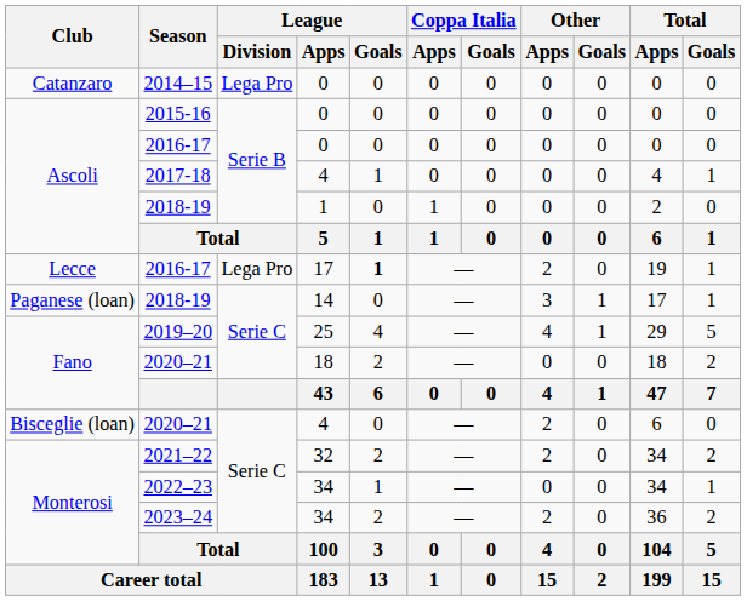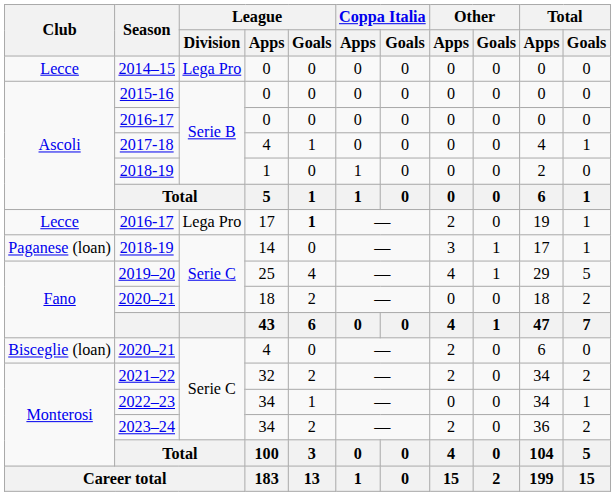 <table class="wikitable" style="text-align: center;">
 <tr>
 <th rowspan="2">Club</th>
 <th rowspan="2">Season</th>
 <th colspan="3">League</th>
 <th colspan="2"><a href='#'>Coppa Italia</a></th>
 <th colspan="2">Other</th>
 <th colspan="2">Total</th>
 </tr>
 <tr>
 <th>Division</th>
 <th>Apps</th>
 <th>Goals</th>
 <th>Apps</th>
 <th>Goals</th>
 <th>Apps</th>
 <th>Goals</th>
 <th>Apps</th>
 <th>Goals</th>
 </tr>
 <tr>
-<td><a href='#'>Catanzaro</a></td>
+<td><a href='#'>Lecce</a></td>
 <td><a href='#'>2014–15</a></td>
 <td><a href='#'>Lega Pro</a></td>
 <td>0</td>
 <td>0</td>
 <td>0</td>
 <td>0</td>
 <td>0</td>
 <td>0</td>
 <td>0</td>
 <td>0</td>
 </tr>
 <tr>
 <td rowspan="5"><a href='#'>Ascoli</a></td>
 <td><a href='#'>2015-16</a></td>
 <td rowspan="4"><a href='#'>Serie B</a></td>
 <td>0</td>
 <td>0</td>
 <td>0</td>
 <td>0</td>
 <td>0</td>
 <td>0</td>
 <td>0</td>
 <td>0</td>
 </tr>
 <tr>
 <td><a href='#'>2016-17</a></td>
 <td>0</td>
 <td>0</td>
 <td>0</td>
 <td>0</td>
 <td>0</td>
 <td>0</td>
 <td>0</td>
 <td>0</td>
 </tr>
 <tr>
 <td><a href='#'>2017-18</a></td>
 <td>4</td>
 <td>1</td>
 <td>0</td>
 <td>0</td>
 <td>0</td>
 <td>0</td>
 <td>4</td>
 <td>1</td>
 </tr>
 <tr>
 <td><a href='#'>2018-19</a></td>
 <td>1</td>
 <td>0</td>
 <td>1</td>
 <td>0</td>
 <td>0</td>
 <td>0</td>
 <td>2</td>
 <td>0</td>
 </tr>
 <tr>
 <th colspan="2">Total</th>
 <th>5</th>
 <th>1</th>
 <th>1</th>
 <th>0</th>
 <th>0</th>
 <th>0</th>
 <th>6</th>
 <th>1</th>
 </tr>
 <tr>
 <td><a href='#'>Lecce</a></td>
 <td><a href='#'>2016-17</a></td>
 <td>Lega Pro</td>
 <td>17</td>
 <td><strong>1</strong></td>
 <td colspan="2">—</td>
 <td>2</td>
 <td>0</td>
 <td>19</td>
 <td>1</td>
 </tr>
 <tr>
 <td><a href='#'>Paganese</a> (loan)</td>
 <td><a href='#'>2018-19</a></td>
 <td rowspan="3"><a href='#'>Serie C</a></td>
 <td>14</td>
 <td>0</td>
 <td colspan="2">—</td>
 <td>3</td>
 <td>1</td>
 <td>17</td>
 <td>1</td>
 </tr>
 <tr>
 <td rowspan="3"><a href='#'>Fano</a></td>
 <td><a href='#'>2019–20</a></td>
 <td>25</td>
 <td>4</td>
 <td colspan="2">—</td>
 <td>4</td>
 <td>1</td>
 <td>29</td>
 <td>5</td>
 </tr>
 <tr>
 <td><a href='#'>2020–21</a></td>
 <td>18</td>
 <td>2</td>
 <td colspan="2">—</td>
 <td>0</td>
 <td>0</td>
 <td>18</td>
 <td>2</td>
 </tr>
 <tr>
 <th></th>
 <th></th>
 <th>43</th>
 <th>6</th>
 <th>0</th>
 <th>0</th>
 <th>4</th>
 <th>1</th>
 <th>47</th>
 <th>7</th>
 </tr>
 <tr>
 <td><a href='#'>Bisceglie</a> (loan)</td>
 <td><a href='#'>2020–21</a></td>
 <td rowspan="4">Serie C</td>
 <td>4</td>
 <td>0</td>
 <td colspan="2">—</td>
 <td>2</td>
 <td>0</td>
 <td>6</td>
 <td>0</td>
 </tr>
 <tr>
 <td rowspan="4"><a href='#'>Monterosi</a></td>
 <td><a href='#'>2021–22</a></td>
 <td>32</td>
 <td>2</td>
 <td colspan="2">—</td>
 <td>2</td>
 <td>0</td>
 <td>34</td>
 <td>2</td>
 </tr>
 <tr>
 <td><a href='#'>2022–23</a></td>
 <td>34</td>
 <td>1</td>
 <td colspan="2">—</td>
 <td>0</td>
 <td>0</td>
 <td>34</td>
 <td>1</td>
 </tr>
 <tr>
 <td><a href='#'>2023–24</a></td>
 <td>34</td>
 <td>2</td>
 <td colspan="2">—</td>
 <td>2</td>
 <td>0</td>
 <td>36</td>
 <td>2</td>
 </tr>
 <tr>
 <th colspan="2">Total</th>
 <th>100</th>
 <th>3</th>
 <th>0</th>
 <th>0</th>
 <th>4</th>
 <th>0</th>
 <th>104</th>
 <th>5</th>
 </tr>
 <tr>
 <th colspan="3">Career total</th>
 <th>183</th>
 <th>13</th>
 <th>1</th>
 <th>0</th>
 <th>15</th>
 <th>2</th>
 <th>199</th>
 <th>15</th>
 </tr>
 </table>
